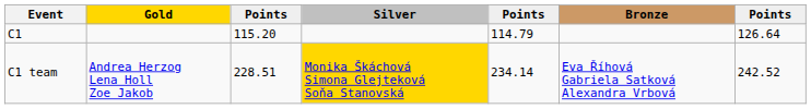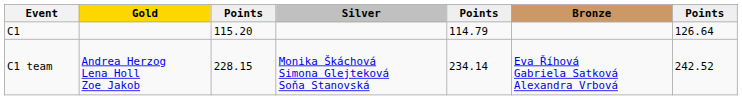 <table class="wikitable" width=100%>
 <tr>
 <th>Event</th>
 <td align=center bgcolor="gold"><strong>Gold</strong></td>
 <td align=center bgcolor="EFEFEF"><strong>Points</strong></td>
 <td align=center bgcolor="silver"><strong>Silver</strong></td>
 <td align=center bgcolor="EFEFEF"><strong>Points</strong></td>
 <td align=center bgcolor="CC9966"><strong>Bronze</strong></td>
 <td align=center bgcolor="EFEFEF"><strong>Points</strong></td>
 </tr>
 <tr>
 <td>C1</td>
 <td></td>
 <td>115.20</td>
 <td></td>
 <td>114.79</td>
 <td></td>
 <td>126.64</td>
 </tr>
 <tr>
 <td>C1 team</td>
 <td><br><a href='#'>Andrea Herzog</a><br><a href='#'>Lena Holl</a><br><a href='#'>Zoe Jakob</a></td>
-<td>228.51</td>
-<td style="background: gold;"><br><a href='#'>Monika Škáchová</a><br><a href='#'>Simona Glejteková</a><br><a href='#'>Soňa Stanovská</a></td>
+<td>228.15</td>
+<td><br><a href='#'>Monika Škáchová</a><br><a href='#'>Simona Glejteková</a><br><a href='#'>Soňa Stanovská</a></td>
 <td>234.14</td>
 <td><br><a href='#'>Eva Říhová</a><br><a href='#'>Gabriela Satková</a><br><a href='#'>Alexandra Vrbová</a></td>
 <td>242.52</td>
 </tr>
 </table>
